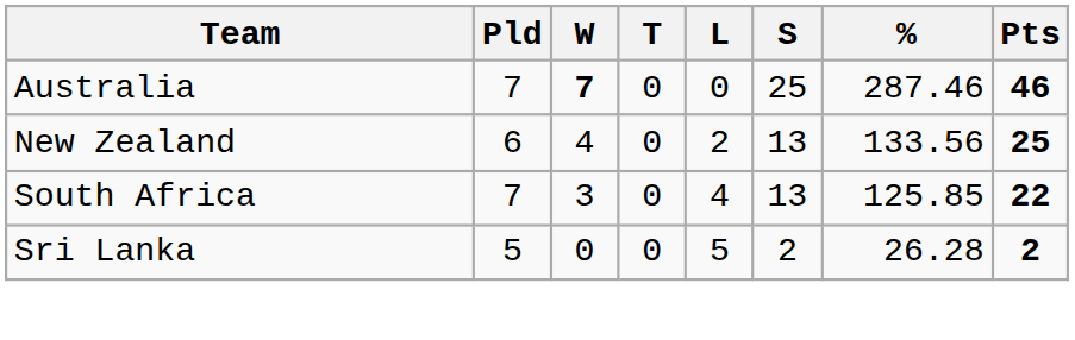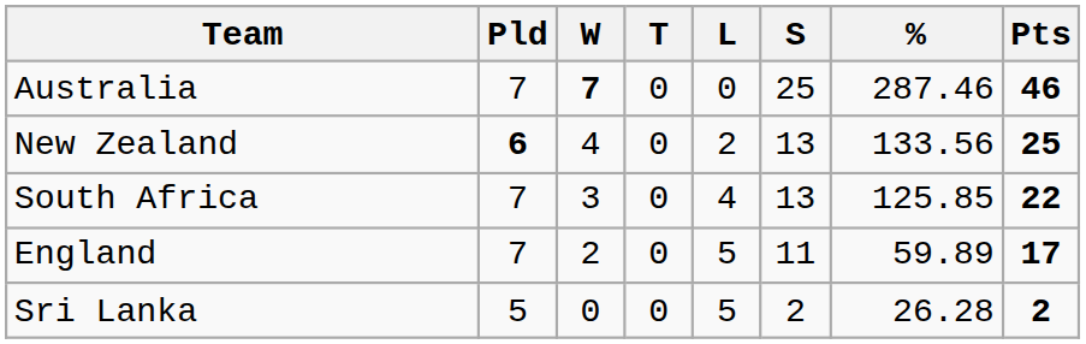 <table class="wikitable" border="1" style="text-align:center;">
 <tr>
 <th width=175>Team</th>
 <th width=20 abbr="Played">Pld</th>
 <th width=20 abbr="Won">W</th>
 <th width=20 abbr="Tied">T</th>
 <th width=20 abbr="Lost">L</th>
 <th width=20 abbr="Skins">S</th>
 <th width=60 abbr="Percentage">%</th>
 <th width=20 abbr="Points">Pts</th>
 </tr>
 <tr style="background:#f9f9f9;">
 <td style="text-align:left;"> Australia</td>
 <td>7</td>
 <td><strong>7</strong></td>
 <td>0</td>
 <td>0</td>
 <td>25</td>
 <td style="text-align:right;">287.46</td>
 <td><strong>46</strong></td>
 </tr>
 <tr style="background:#f9f9f9;">
 <td style="text-align:left;"> New Zealand</td>
-<td>6</td>
+<td><strong>6</strong></td>
 <td>4</td>
 <td>0</td>
 <td>2</td>
 <td>13</td>
 <td style="text-align:right;">133.56</td>
 <td><strong>25</strong></td>
 </tr>
 <tr style="background:#f9f9f9;">
 <td style="text-align:left;"> South Africa</td>
 <td>7</td>
 <td>3</td>
 <td>0</td>
 <td>4</td>
 <td>13</td>
 <td style="text-align:right;">125.85</td>
 <td><strong>22</strong></td>
 </tr>
 <tr style="background:#f9f9f9;">
+<td style="text-align:left;"> England</td>
+<td>7</td>
+<td>2</td>
+<td>0</td>
+<td>5</td>
+<td>11</td>
+<td style="text-align:right;">59.89</td>
+<td><strong>17</strong></td>
+</tr>
+<tr style="background:#f9f9f9;">
 <td style="text-align:left;"> Sri Lanka</td>
 <td>5</td>
 <td>0</td>
 <td>0</td>
 <td>5</td>
 <td>2</td>
 <td style="text-align:right;">26.28</td>
 <td><strong>2</strong></td>
 </tr>
 </table>
